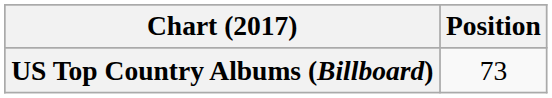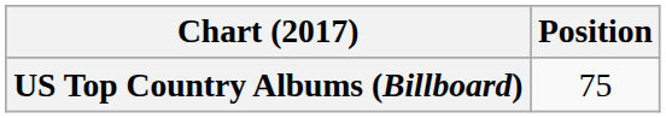 <table class="wikitable plainrowheaders">
 <tr>
 <th>Chart (2017)</th>
 <th>Position</th>
 </tr>
 <tr>
 <th scope="row">US Top Country Albums (<em>Billboard</em>)</th>
-<td style="text-align:center;">73</td>
+<td style="text-align:center;">75</td>
 </tr>
 </table>
